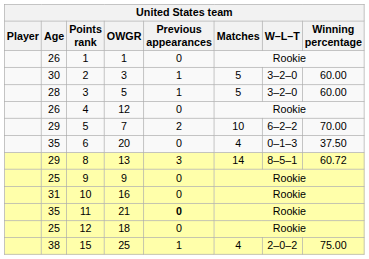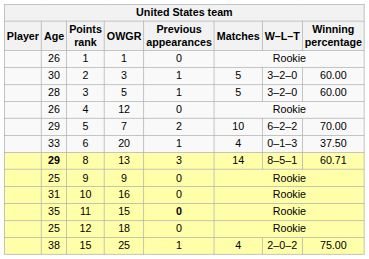 <table class="wikitable sortable" style="text-align:center">
 <tr>
 <th colspan=8>United States team</th>
 </tr>
 <tr>
 <th>Player</th>
 <th>Age</th>
 <th data-sort-type="number">Points<br>rank</th>
 <th data-sort-type="number">OWGR</th>
 <th data-sort-type="number">Previous<br>appearances</th>
 <th data-sort-type="number">Matches</th>
 <th data-sort-type="number">W–L–T</th>
 <th data-sort-type="number">Winning<br>percentage</th>
 </tr>
 <tr>
 <td align=left></td>
 <td>26</td>
 <td>1</td>
 <td>1</td>
 <td>0</td>
 <td colspan=3>Rookie</td>
 </tr>
 <tr>
 <td align=left></td>
 <td>30</td>
 <td>2</td>
 <td>3</td>
 <td>1</td>
 <td>5</td>
 <td>3–2–0</td>
 <td>60.00</td>
 </tr>
 <tr>
 <td align=left></td>
 <td>28</td>
 <td>3</td>
 <td>5</td>
 <td>1</td>
 <td>5</td>
 <td>3–2–0</td>
 <td>60.00</td>
 </tr>
 <tr>
 <td align=left></td>
 <td>26</td>
 <td>4</td>
 <td>12</td>
 <td>0</td>
 <td colspan=3>Rookie</td>
 </tr>
 <tr>
 <td align=left></td>
 <td>29</td>
 <td>5</td>
 <td>7</td>
 <td>2</td>
 <td>10</td>
 <td>6–2–2</td>
 <td>70.00</td>
 </tr>
 <tr>
 <td align=left></td>
-<td>35</td>
+<td>33</td>
 <td>6</td>
 <td>20</td>
-<td>0</td>
+<td>1</td>
 <td>4</td>
 <td>0–1–3</td>
 <td>37.50</td>
 </tr>
 <tr style="background:#ffa;">
 <td align=left></td>
-<td>29</td>
+<td><strong>29</strong></td>
 <td>8</td>
 <td>13</td>
 <td>3</td>
 <td>14</td>
 <td>8–5–1</td>
-<td>60.72</td>
+<td>60.71</td>
 </tr>
 <tr style="background:#ffa;">
 <td align=left></td>
 <td>25</td>
 <td>9</td>
 <td>9</td>
 <td>0</td>
 <td colspan=3>Rookie</td>
 </tr>
 <tr style="background:#ffa;">
 <td align=left></td>
 <td>31</td>
 <td>10</td>
 <td>16</td>
 <td>0</td>
 <td colspan=3>Rookie</td>
 </tr>
 <tr style="background:#ffa;">
 <td align=left></td>
 <td>35</td>
 <td>11</td>
-<td>21</td>
+<td>15</td>
 <td><strong>0</strong></td>
 <td colspan=3>Rookie</td>
 </tr>
 <tr style="background:#ffa;">
 <td align=left></td>
 <td>25</td>
 <td>12</td>
 <td>18</td>
 <td>0</td>
 <td colspan=3>Rookie</td>
 </tr>
 <tr style="background:#ffa;">
 <td align=left></td>
 <td>38</td>
 <td>15</td>
 <td>25</td>
 <td>1</td>
 <td>4</td>
 <td>2–0–2</td>
 <td>75.00</td>
 </tr>
 </table>
